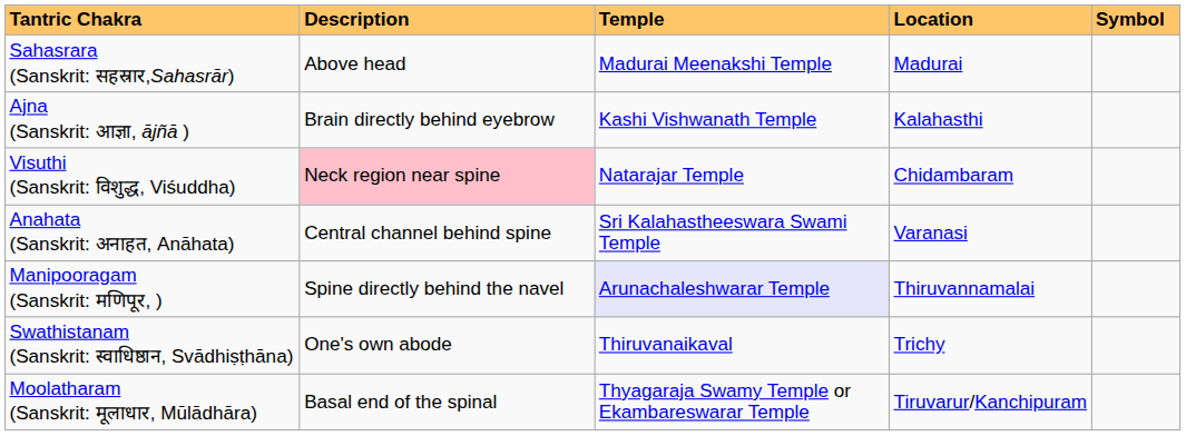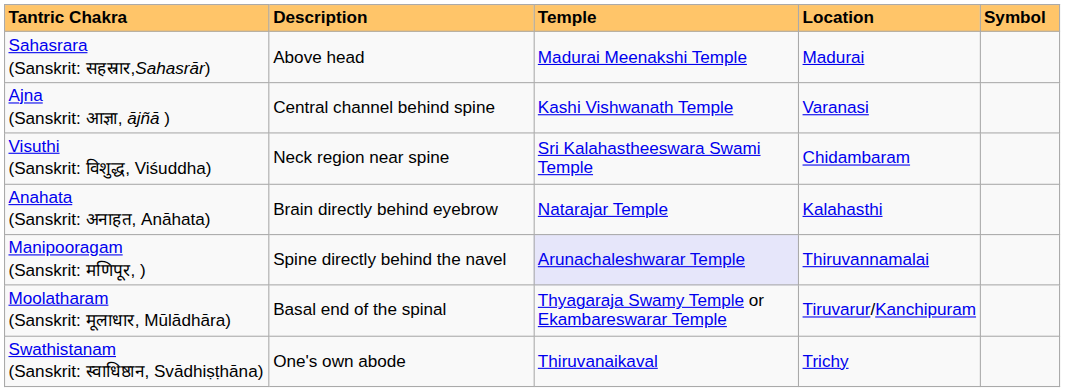 <table class="wikitable sortable">
 <tr style="background:#FFC569">
 <td style="width:180pt;"><strong>Tantric Chakra</strong></td>
 <td style="width:180pt;"><strong>Description</strong></td>
 <td style="width:180pt;"><strong>Temple</strong></td>
 <td style="width:100pt;"><strong>Location</strong></td>
 <td style="width:50pt;"><strong>Symbol</strong></td>
 </tr>
 <tr>
 <td><a href='#'>Sahasrara</a><br>(Sanskrit: सहस्रार,<em>Sahasrār</em>)</td>
 <td>Above head</td>
 <td><a href='#'>Madurai Meenakshi Temple</a></td>
 <td><a href='#'>Madurai</a></td>
 <td></td>
 </tr>
 <tr>
 <td><a href='#'>Ajna</a><br>(Sanskrit: आज्ञा, <em>ājñā</em> )</td>
-<td>Brain directly behind eyebrow</td>
+<td>Central channel behind spine</td>
 <td><a href='#'>Kashi Vishwanath Temple</a></td>
-<td><a href='#'>Kalahasthi</a></td>
+<td><a href='#'>Varanasi</a></td>
 <td></td>
 </tr>
 <tr>
 <td><a href='#'>Visuthi</a><br>(Sanskrit: विशुद्ध, Viśuddha)</td>
-<td style="background: pink;">Neck region near spine</td>
-<td><a href='#'>Natarajar Temple</a></td>
+<td>Neck region near spine</td>
+<td><a href='#'>Sri Kalahastheeswara Swami Temple</a></td>
 <td><a href='#'>Chidambaram</a></td>
 <td></td>
 </tr>
 <tr>
 <td><a href='#'>Anahata</a><br>(Sanskrit: अनाहत, Anāhata)</td>
-<td>Central channel behind spine</td>
-<td><a href='#'>Sri Kalahastheeswara Swami Temple</a></td>
-<td><a href='#'>Varanasi</a></td>
+<td>Brain directly behind eyebrow</td>
+<td><a href='#'>Natarajar Temple</a></td>
+<td><a href='#'>Kalahasthi</a></td>
 <td></td>
 </tr>
 <tr>
 <td><a href='#'>Manipooragam</a><br>(Sanskrit: मणिपूर, )</td>
 <td>Spine directly behind the navel</td>
 <td style="background: lavender;"><a href='#'>Arunachaleshwarar Temple</a></td>
 <td><a href='#'>Thiruvannamalai</a></td>
 <td></td>
 </tr>
 <tr>
+<td><a href='#'>Moolatharam</a><br>(Sanskrit: मूलाधार, Mūlādhāra)</td>
+<td>Basal end of the spinal</td>
+<td><a href='#'>Thyagaraja Swamy Temple</a> or <a href='#'>Ekambareswarar Temple</a></td>
+<td><a href='#'>Tiruvarur</a>/<a href='#'>Kanchipuram</a></td>
+<td></td>
+</tr>
+<tr>
 <td><a href='#'>Swathistanam</a><br>(Sanskrit: स्वाधिष्ठान, Svādhiṣṭhāna)</td>
 <td>One's own abode</td>
 <td><a href='#'>Thiruvanaikaval</a></td>
 <td><a href='#'>Trichy</a></td>
 <td></td>
 </tr>
-<tr>
-<td><a href='#'>Moolatharam</a><br>(Sanskrit: मूलाधार, Mūlādhāra)</td>
-<td>Basal end of the spinal</td>
-<td><a href='#'>Thyagaraja Swamy Temple</a> or <a href='#'>Ekambareswarar Temple</a></td>
-<td><a href='#'>Tiruvarur</a>/<a href='#'>Kanchipuram</a></td>
-<td></td>
-</tr>
 </table>
